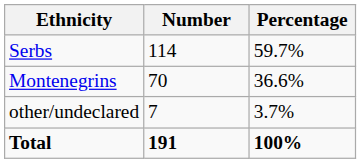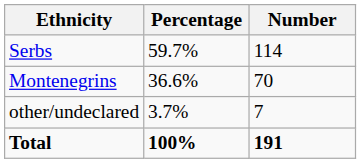 <table class="wikitable">
 <tr>
 <th width="100px">Ethnicity</th>
+<th width="80px">Percentage</th>
 <th width="80px">Number</th>
-<th width="80px">Percentage</th>
 </tr>
 <tr>
 <td><a href='#'>Serbs</a></td>
+<td>59.7%</td>
 <td>114</td>
-<td>59.7%</td>
 </tr>
 <tr>
 <td><a href='#'>Montenegrins</a></td>
+<td>36.6%</td>
 <td>70</td>
-<td>36.6%</td>
 </tr>
 <tr>
 <td>other/undeclared</td>
+<td>3.7%</td>
 <td>7</td>
-<td>3.7%</td>
 </tr>
 <tr>
 <td><strong>Total</strong></td>
+<td><strong>100%</strong></td>
 <td><strong>191</strong></td>
-<td><strong>100%</strong></td>
 </tr>
 </table>
